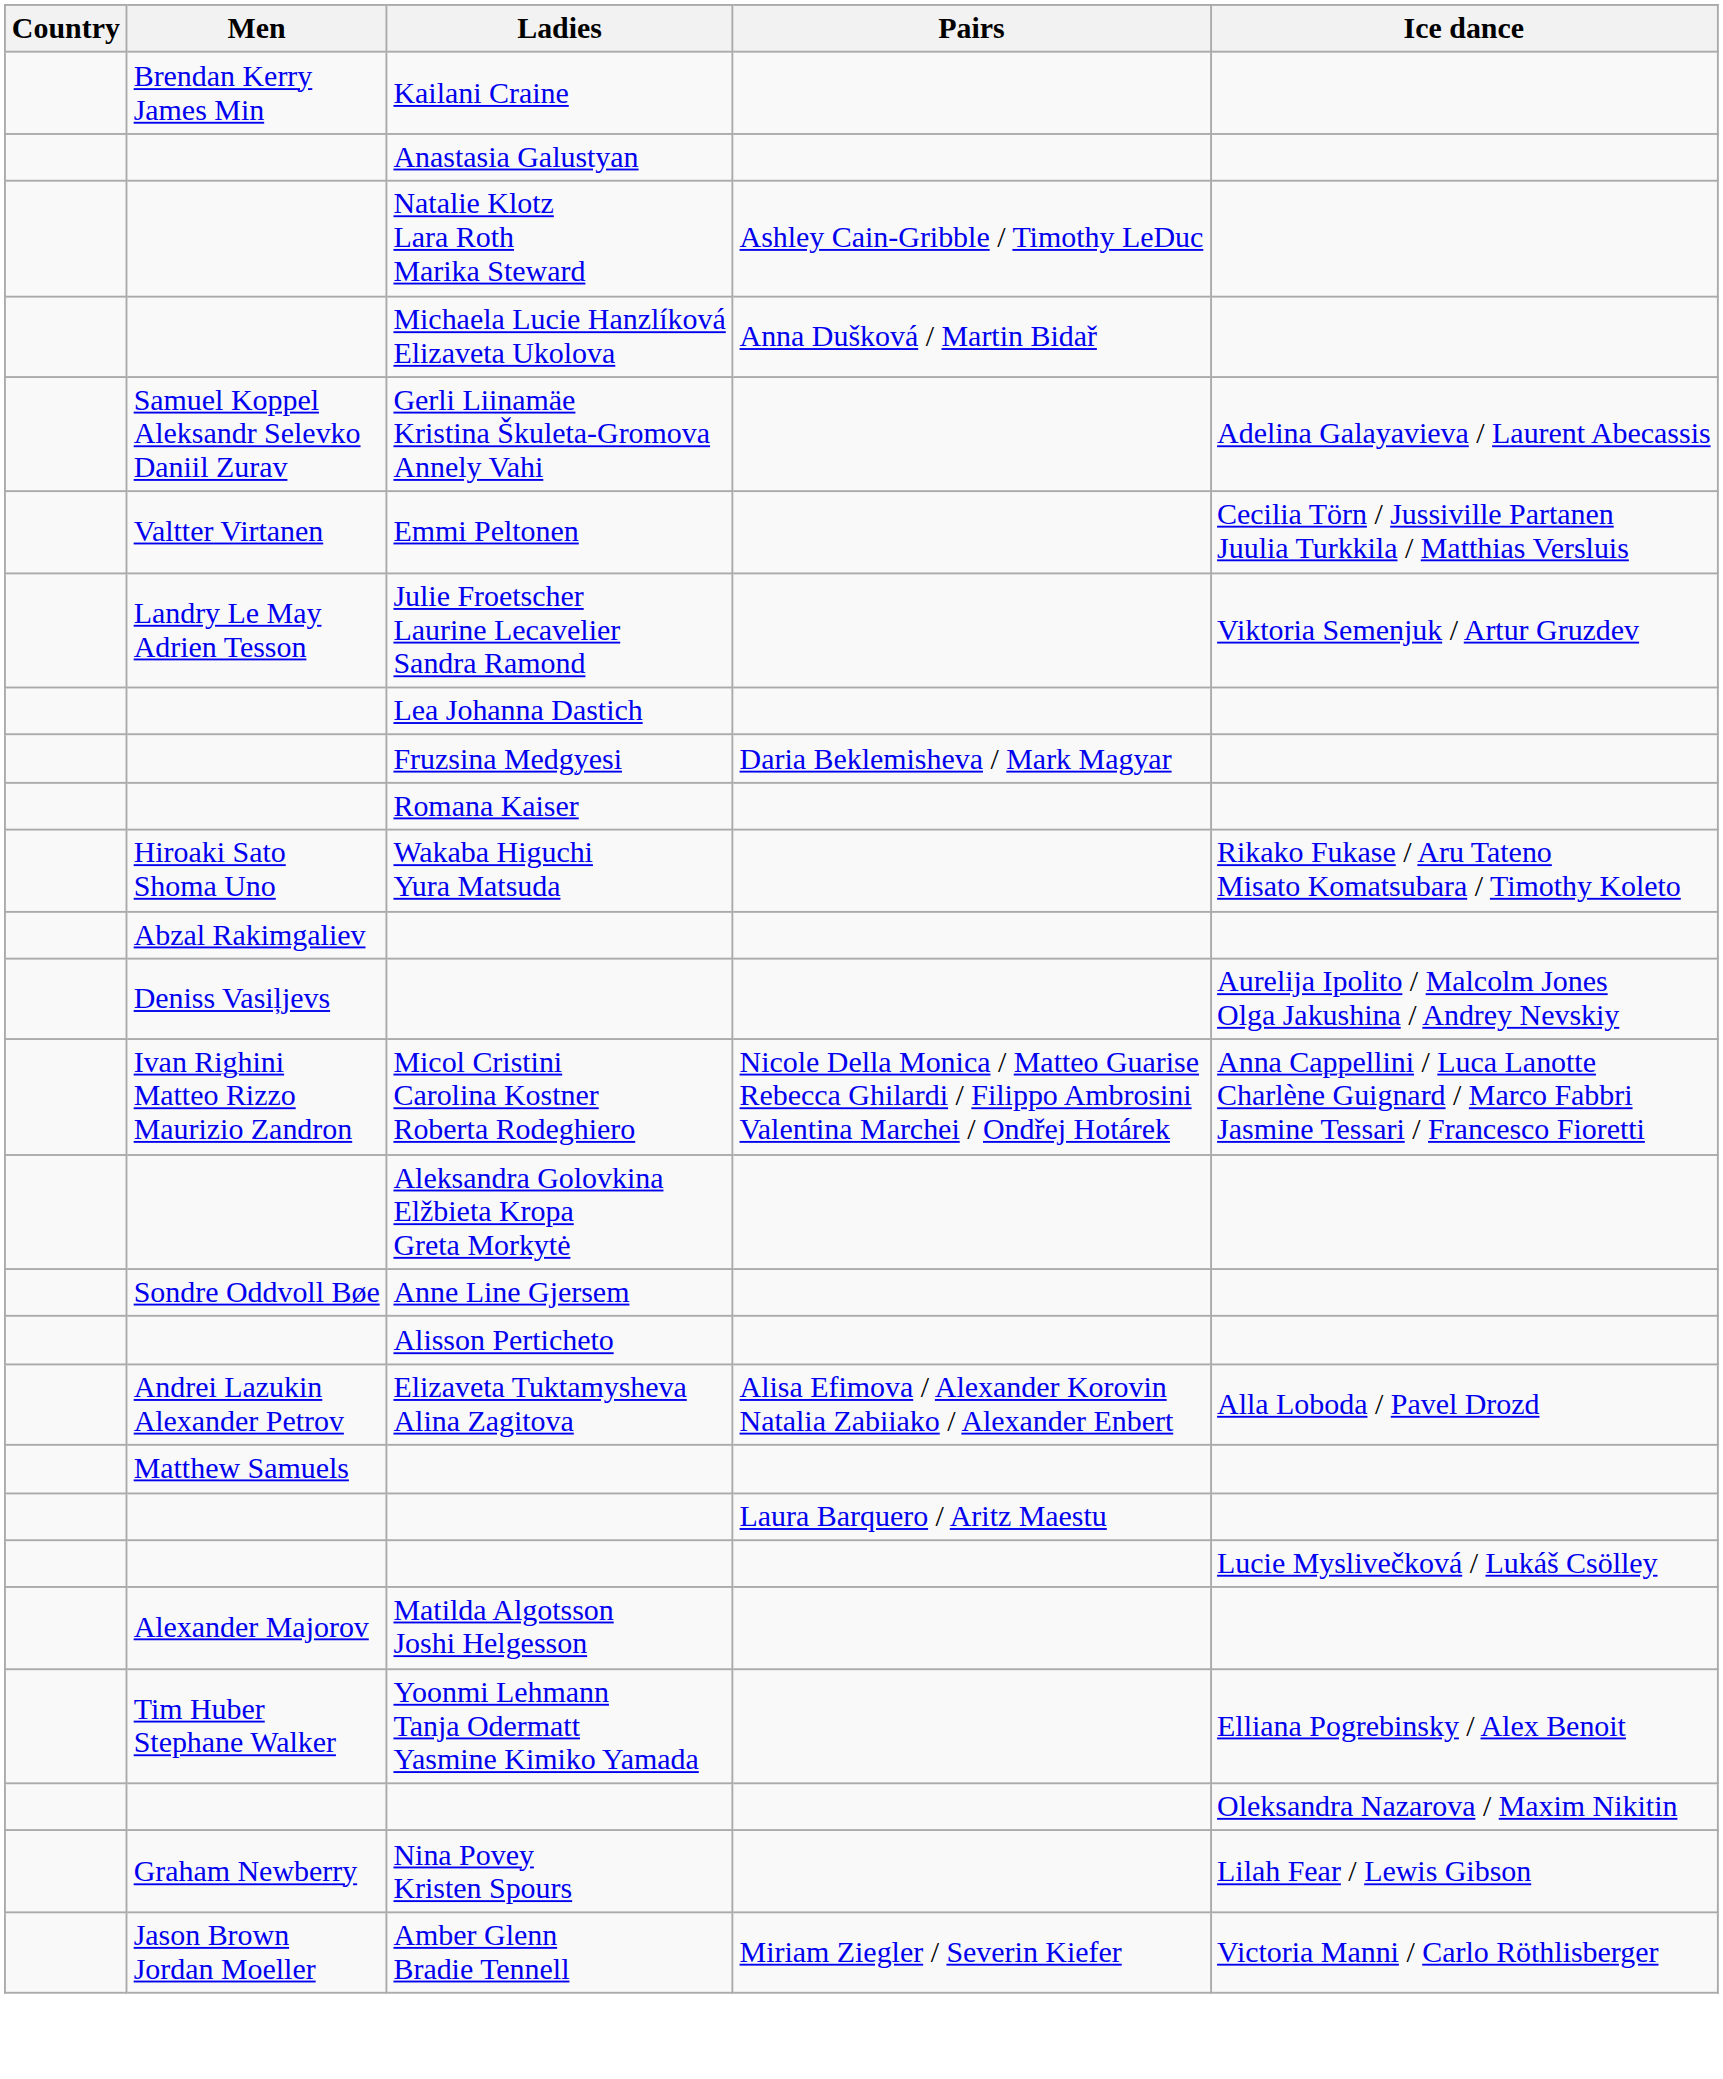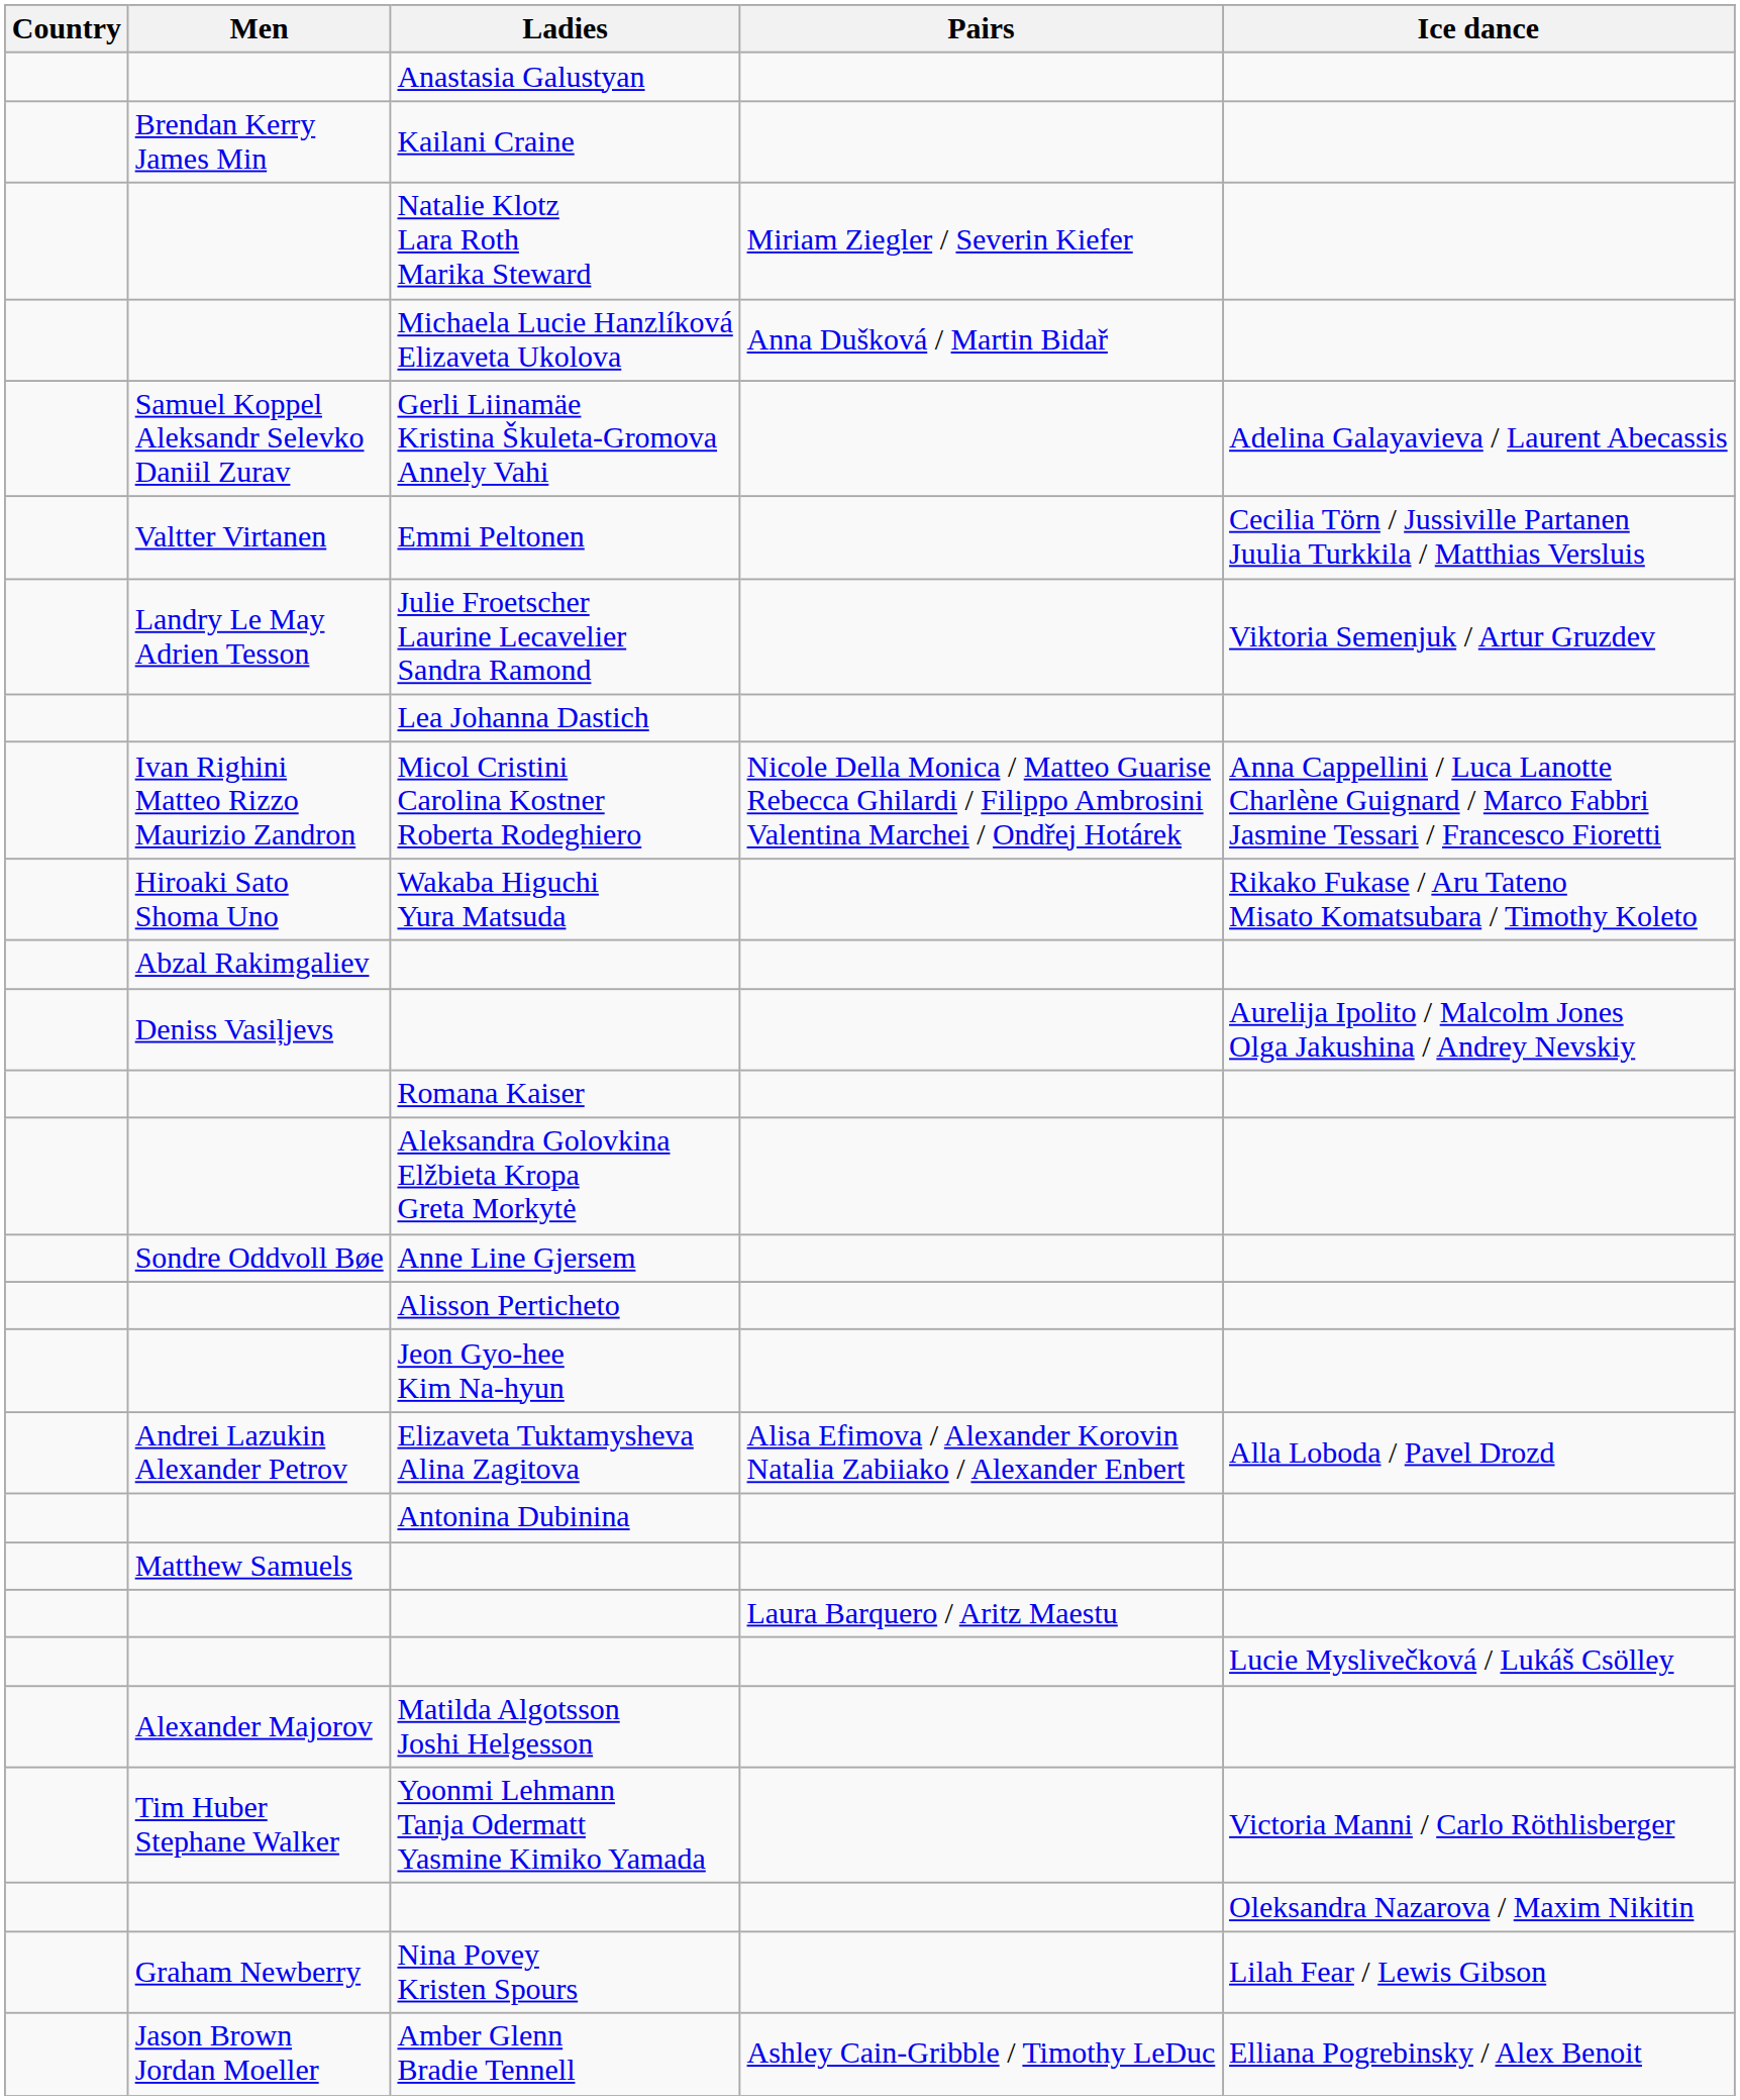 <table class="wikitable">
 <tr>
 <th>Country</th>
 <th>Men</th>
 <th>Ladies</th>
 <th>Pairs</th>
 <th>Ice dance</th>
+</tr>
+<tr>
+<td></td>
+<td></td>
+<td><a href='#'>Anastasia Galustyan</a></td>
+<td></td>
+<td></td>
 </tr>
 <tr>
 <td></td>
 <td><a href='#'>Brendan Kerry</a> <br> <a href='#'>James Min</a></td>
 <td><a href='#'>Kailani Craine</a></td>
 <td></td>
 <td></td>
 </tr>
 <tr>
 <td></td>
 <td></td>
-<td><a href='#'>Anastasia Galustyan</a></td>
-<td></td>
-<td></td>
-</tr>
-<tr>
-<td></td>
-<td></td>
 <td><a href='#'>Natalie Klotz</a> <br> <a href='#'>Lara Roth</a> <br> <a href='#'>Marika Steward</a></td>
-<td><a href='#'>Ashley Cain-Gribble</a> / <a href='#'>Timothy LeDuc</a></td>
+<td><a href='#'>Miriam Ziegler</a> / <a href='#'>Severin Kiefer</a></td>
 <td></td>
 </tr>
 <tr>
 <td></td>
 <td></td>
 <td><a href='#'>Michaela Lucie Hanzlíková</a> <br> <a href='#'>Elizaveta Ukolova</a></td>
 <td><a href='#'>Anna Dušková</a> / <a href='#'>Martin Bidař</a></td>
 <td></td>
 </tr>
 <tr>
 <td></td>
 <td><a href='#'>Samuel Koppel</a> <br> <a href='#'>Aleksandr Selevko</a> <br> <a href='#'>Daniil Zurav</a></td>
 <td><a href='#'>Gerli Liinamäe</a> <br> <a href='#'>Kristina Škuleta-Gromova</a> <br> <a href='#'>Annely Vahi</a></td>
 <td></td>
 <td><a href='#'>Adelina Galayavieva</a> / <a href='#'>Laurent Abecassis</a></td>
 </tr>
 <tr>
 <td></td>
 <td><a href='#'>Valtter Virtanen</a></td>
 <td><a href='#'>Emmi Peltonen</a></td>
 <td></td>
 <td><a href='#'>Cecilia Törn</a> / <a href='#'>Jussiville Partanen</a> <br> <a href='#'>Juulia Turkkila</a> / <a href='#'>Matthias Versluis</a></td>
 </tr>
 <tr>
 <td></td>
 <td><a href='#'>Landry Le May</a> <br> <a href='#'>Adrien Tesson</a></td>
 <td><a href='#'>Julie Froetscher</a> <br> <a href='#'>Laurine Lecavelier</a> <br> <a href='#'>Sandra Ramond</a></td>
 <td></td>
 <td><a href='#'>Viktoria Semenjuk</a> / <a href='#'>Artur Gruzdev</a></td>
 </tr>
 <tr>
 <td></td>
 <td></td>
 <td><a href='#'>Lea Johanna Dastich</a></td>
 <td></td>
 <td></td>
 </tr>
 <tr>
 <td></td>
-<td></td>
-<td><a href='#'>Fruzsina Medgyesi</a></td>
-<td><a href='#'>Daria Beklemisheva</a> / <a href='#'>Mark Magyar</a></td>
-<td></td>
-</tr>
-<tr>
-<td></td>
-<td></td>
-<td><a href='#'>Romana Kaiser</a></td>
-<td></td>
-<td></td>
+<td><a href='#'>Ivan Righini</a> <br> <a href='#'>Matteo Rizzo</a> <br> <a href='#'>Maurizio Zandron</a></td>
+<td><a href='#'>Micol Cristini</a> <br> <a href='#'>Carolina Kostner</a> <br> <a href='#'>Roberta Rodeghiero</a></td>
+<td><a href='#'>Nicole Della Monica</a> / <a href='#'>Matteo Guarise</a> <br> <a href='#'>Rebecca Ghilardi</a> / <a href='#'>Filippo Ambrosini</a> <br> <a href='#'>Valentina Marchei</a> / <a href='#'>Ondřej Hotárek</a></td>
+<td><a href='#'>Anna Cappellini</a> / <a href='#'>Luca Lanotte</a> <br> <a href='#'>Charlène Guignard</a> / <a href='#'>Marco Fabbri</a> <br> <a href='#'>Jasmine Tessari</a> / <a href='#'>Francesco Fioretti</a></td>
 </tr>
 <tr>
 <td></td>
 <td><a href='#'>Hiroaki Sato</a> <br> <a href='#'>Shoma Uno</a></td>
 <td><a href='#'>Wakaba Higuchi</a> <br> <a href='#'>Yura Matsuda</a></td>
 <td></td>
 <td><a href='#'>Rikako Fukase</a> / <a href='#'>Aru Tateno</a> <br> <a href='#'>Misato Komatsubara</a> / <a href='#'>Timothy Koleto</a></td>
 </tr>
 <tr>
 <td></td>
 <td><a href='#'>Abzal Rakimgaliev</a></td>
 <td></td>
 <td></td>
 <td></td>
 </tr>
 <tr>
 <td></td>
 <td><a href='#'>Deniss Vasiļjevs</a></td>
 <td></td>
 <td></td>
 <td><a href='#'>Aurelija Ipolito</a> / <a href='#'>Malcolm Jones</a> <br> <a href='#'>Olga Jakushina</a> / <a href='#'>Andrey Nevskiy</a></td>
 </tr>
 <tr>
 <td></td>
-<td><a href='#'>Ivan Righini</a> <br> <a href='#'>Matteo Rizzo</a> <br> <a href='#'>Maurizio Zandron</a></td>
-<td><a href='#'>Micol Cristini</a> <br> <a href='#'>Carolina Kostner</a> <br> <a href='#'>Roberta Rodeghiero</a></td>
-<td><a href='#'>Nicole Della Monica</a> / <a href='#'>Matteo Guarise</a> <br> <a href='#'>Rebecca Ghilardi</a> / <a href='#'>Filippo Ambrosini</a> <br> <a href='#'>Valentina Marchei</a> / <a href='#'>Ondřej Hotárek</a></td>
-<td><a href='#'>Anna Cappellini</a> / <a href='#'>Luca Lanotte</a> <br> <a href='#'>Charlène Guignard</a> / <a href='#'>Marco Fabbri</a> <br> <a href='#'>Jasmine Tessari</a> / <a href='#'>Francesco Fioretti</a></td>
+<td></td>
+<td><a href='#'>Romana Kaiser</a></td>
+<td></td>
+<td></td>
 </tr>
 <tr>
 <td></td>
 <td></td>
 <td><a href='#'>Aleksandra Golovkina</a> <br> <a href='#'>Elžbieta Kropa</a> <br> <a href='#'>Greta Morkytė</a></td>
 <td></td>
 <td></td>
 </tr>
 <tr>
 <td></td>
 <td><a href='#'>Sondre Oddvoll Bøe</a></td>
 <td><a href='#'>Anne Line Gjersem</a></td>
 <td></td>
 <td></td>
 </tr>
 <tr>
 <td></td>
 <td></td>
 <td><a href='#'>Alisson Perticheto</a></td>
 <td></td>
 <td></td>
 </tr>
 <tr>
 <td></td>
+<td></td>
+<td><a href='#'>Jeon Gyo-hee</a> <br> <a href='#'>Kim Na-hyun</a></td>
+<td></td>
+<td></td>
+</tr>
+<tr>
+<td></td>
 <td><a href='#'>Andrei Lazukin</a> <br> <a href='#'>Alexander Petrov</a></td>
 <td><a href='#'>Elizaveta Tuktamysheva</a> <br> <a href='#'>Alina Zagitova</a></td>
 <td><a href='#'>Alisa Efimova</a> / <a href='#'>Alexander Korovin</a> <br> <a href='#'>Natalia Zabiiako</a> / <a href='#'>Alexander Enbert</a></td>
 <td><a href='#'>Alla Loboda</a> / <a href='#'>Pavel Drozd</a></td>
+</tr>
+<tr>
+<td></td>
+<td></td>
+<td><a href='#'>Antonina Dubinina</a></td>
+<td></td>
+<td></td>
 </tr>
 <tr>
 <td></td>
 <td><a href='#'>Matthew Samuels</a></td>
 <td></td>
 <td></td>
 <td></td>
 </tr>
 <tr>
 <td></td>
 <td></td>
 <td></td>
 <td><a href='#'>Laura Barquero</a> / <a href='#'>Aritz Maestu</a></td>
 <td></td>
 </tr>
 <tr>
 <td></td>
 <td></td>
 <td></td>
 <td></td>
 <td><a href='#'>Lucie Myslivečková</a> / <a href='#'>Lukáš Csölley</a></td>
 </tr>
 <tr>
 <td></td>
 <td><a href='#'>Alexander Majorov</a></td>
 <td><a href='#'>Matilda Algotsson</a> <br> <a href='#'>Joshi Helgesson</a></td>
 <td></td>
 <td></td>
 </tr>
 <tr>
 <td></td>
 <td><a href='#'>Tim Huber</a> <br> <a href='#'>Stephane Walker</a></td>
 <td><a href='#'>Yoonmi Lehmann</a> <br> <a href='#'>Tanja Odermatt</a> <br> <a href='#'>Yasmine Kimiko Yamada</a></td>
 <td></td>
-<td><a href='#'>Elliana Pogrebinsky</a> / <a href='#'>Alex Benoit</a></td>
+<td><a href='#'>Victoria Manni</a> / <a href='#'>Carlo Röthlisberger</a></td>
 </tr>
 <tr>
 <td></td>
 <td></td>
 <td></td>
 <td></td>
 <td><a href='#'>Oleksandra Nazarova</a> / <a href='#'>Maxim Nikitin</a></td>
 </tr>
 <tr>
 <td></td>
 <td><a href='#'>Graham Newberry</a></td>
 <td><a href='#'>Nina Povey</a> <br> <a href='#'>Kristen Spours</a></td>
 <td></td>
 <td><a href='#'>Lilah Fear</a> / <a href='#'>Lewis Gibson</a></td>
 </tr>
 <tr>
 <td></td>
 <td><a href='#'>Jason Brown</a> <br> <a href='#'>Jordan Moeller</a></td>
 <td><a href='#'>Amber Glenn</a> <br> <a href='#'>Bradie Tennell</a></td>
-<td><a href='#'>Miriam Ziegler</a> / <a href='#'>Severin Kiefer</a></td>
-<td><a href='#'>Victoria Manni</a> / <a href='#'>Carlo Röthlisberger</a></td>
+<td><a href='#'>Ashley Cain-Gribble</a> / <a href='#'>Timothy LeDuc</a></td>
+<td><a href='#'>Elliana Pogrebinsky</a> / <a href='#'>Alex Benoit</a></td>
 </tr>
 </table>
